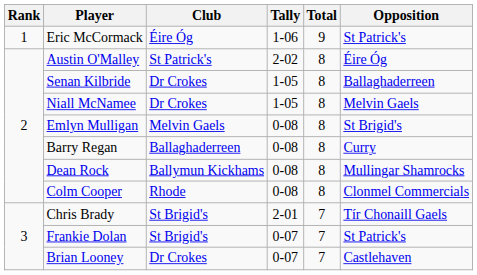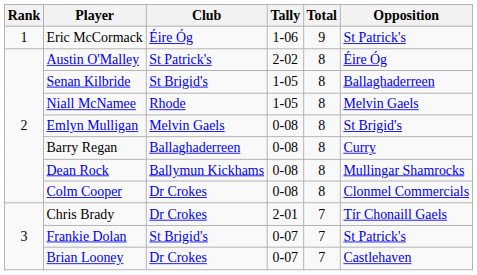 <table class="wikitable">
 <tr>
 <th>Rank</th>
 <th>Player</th>
 <th>Club</th>
 <th>Tally</th>
 <th>Total</th>
 <th>Opposition</th>
 </tr>
 <tr>
 <td rowspan="1" style="text-align:center;">1</td>
 <td>Eric McCormack</td>
 <td><a href='#'>Éire Óg</a></td>
 <td align=center>1-06</td>
 <td align=center>9</td>
 <td><a href='#'>St Patrick's</a></td>
 </tr>
 <tr>
 <td rowspan="7" style="text-align:center;">2</td>
 <td><a href='#'>Austin O'Malley</a></td>
 <td><a href='#'>St Patrick's</a></td>
 <td align=center>2-02</td>
 <td align=center>8</td>
 <td><a href='#'>Éire Óg</a></td>
 </tr>
 <tr>
 <td><a href='#'>Senan Kilbride</a></td>
-<td><a href='#'>Dr Crokes</a></td>
+<td><a href='#'>St Brigid's</a></td>
 <td align=center>1-05</td>
 <td align=center>8</td>
 <td><a href='#'>Ballaghaderreen</a></td>
 </tr>
 <tr>
 <td><a href='#'>Niall McNamee</a></td>
-<td><a href='#'>Dr Crokes</a></td>
+<td><a href='#'>Rhode</a></td>
 <td align=center>1-05</td>
 <td align=center>8</td>
 <td><a href='#'>Melvin Gaels</a></td>
 </tr>
 <tr>
 <td><a href='#'>Emlyn Mulligan</a></td>
 <td><a href='#'>Melvin Gaels</a></td>
 <td align=center>0-08</td>
 <td align=center>8</td>
 <td><a href='#'>St Brigid's</a></td>
 </tr>
 <tr>
 <td>Barry Regan</td>
 <td><a href='#'>Ballaghaderreen</a></td>
 <td align=center>0-08</td>
 <td align=center>8</td>
 <td><a href='#'>Curry</a></td>
 </tr>
 <tr>
 <td><a href='#'>Dean Rock</a></td>
 <td><a href='#'>Ballymun Kickhams</a></td>
 <td align=center>0-08</td>
 <td align=center>8</td>
 <td><a href='#'>Mullingar Shamrocks</a></td>
 </tr>
 <tr>
 <td><a href='#'>Colm Cooper</a></td>
-<td><a href='#'>Rhode</a></td>
+<td><a href='#'>Dr Crokes</a></td>
 <td align=center>0-08</td>
 <td align=center>8</td>
 <td><a href='#'>Clonmel Commercials</a></td>
 </tr>
 <tr>
 <td rowspan="3" style="text-align:center;">3</td>
 <td>Chris Brady</td>
-<td><a href='#'>St Brigid's</a></td>
+<td><a href='#'>Dr Crokes</a></td>
 <td align=center>2-01</td>
 <td align=center>7</td>
 <td><a href='#'>Tír Chonaill Gaels</a></td>
 </tr>
 <tr>
 <td><a href='#'>Frankie Dolan</a></td>
 <td><a href='#'>St Brigid's</a></td>
 <td align=center>0-07</td>
 <td align=center>7</td>
 <td><a href='#'>St Patrick's</a></td>
 </tr>
 <tr>
 <td><a href='#'>Brian Looney</a></td>
 <td><a href='#'>Dr Crokes</a></td>
 <td align=center>0-07</td>
 <td align=center>7</td>
 <td><a href='#'>Castlehaven</a></td>
 </tr>
 </table>
